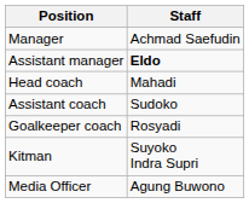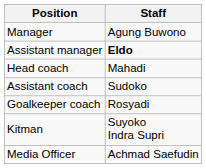 <table class="wikitable">
 <tr>
 <th>Position</th>
 <th>Staff</th>
 </tr>
 <tr>
 <td>Manager</td>
-<td> Achmad Saefudin</td>
+<td> Agung Buwono</td>
 </tr>
 <tr>
 <td>Assistant manager</td>
 <td><strong> Eldo</strong></td>
 </tr>
 <tr>
 <td>Head coach</td>
 <td> Mahadi</td>
 </tr>
 <tr>
 <td>Assistant coach</td>
 <td> Sudoko</td>
 </tr>
 <tr>
 <td>Goalkeeper coach</td>
 <td> Rosyadi</td>
 </tr>
 <tr>
 <td>Kitman</td>
 <td> Suyoko <br>  Indra Supri</td>
 </tr>
 <tr>
 <td>Media Officer</td>
-<td> Agung Buwono</td>
+<td> Achmad Saefudin</td>
 </tr>
 </table>
